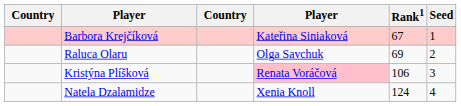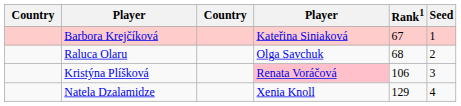 <table class="sortable wikitable">
 <tr>
 <th style="width:70px;">Country</th>
 <th style="width:175px;">Player</th>
 <th style="width:70px;">Country</th>
 <th style="width:175px;">Player</th>
 <th>Rank<sup>1</sup></th>
 <th>Seed</th>
 </tr>
 <tr style="background:#fcc;">
 <td></td>
 <td><a href='#'>Barbora Krejčíková</a></td>
 <td></td>
 <td><a href='#'>Kateřina Siniaková</a></td>
 <td>67</td>
 <td>1</td>
 </tr>
 <tr>
 <td></td>
 <td><a href='#'>Raluca Olaru</a></td>
 <td></td>
 <td><a href='#'>Olga Savchuk</a></td>
-<td>69</td>
+<td>68</td>
 <td>2</td>
 </tr>
 <tr>
 <td></td>
 <td><a href='#'>Kristýna Plíšková</a></td>
 <td></td>
 <td style="background: pink;"><a href='#'>Renata Voráčová</a></td>
 <td>106</td>
 <td>3</td>
 </tr>
 <tr>
 <td></td>
 <td><a href='#'>Natela Dzalamidze</a></td>
 <td></td>
 <td><a href='#'>Xenia Knoll</a></td>
-<td>124</td>
+<td>129</td>
 <td>4</td>
 </tr>
 </table>
